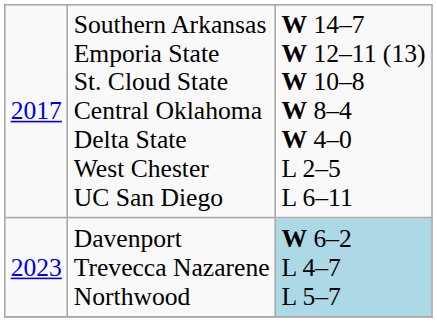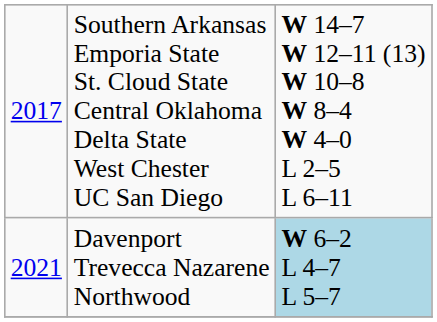 <table class="wikitable">
 <tr>
 <td><a href='#'>2017</a></td>
 <td>Southern Arkansas<br>Emporia State<br>St. Cloud State<br>Central Oklahoma<br>Delta State<br>West Chester<br>UC San Diego</td>
 <td><strong>W</strong> 14–7<br><strong>W</strong> 12–11 (13)<br><strong>W</strong> 10–8<br><strong>W</strong> 8–4<br><strong>W</strong> 4–0<br>L 2–5<br>L 6–11</td>
 </tr>
 <tr>
-<td><a href='#'>2023</a></td>
+<td><a href='#'>2021</a></td>
 <td>Davenport<br>Trevecca Nazarene<br>Northwood</td>
 <td style="background: lightblue;"><strong>W</strong> 6–2<br>L 4–7<br>L 5–7</td>
 </tr>
 <tr>
 </tr>
 </table>
